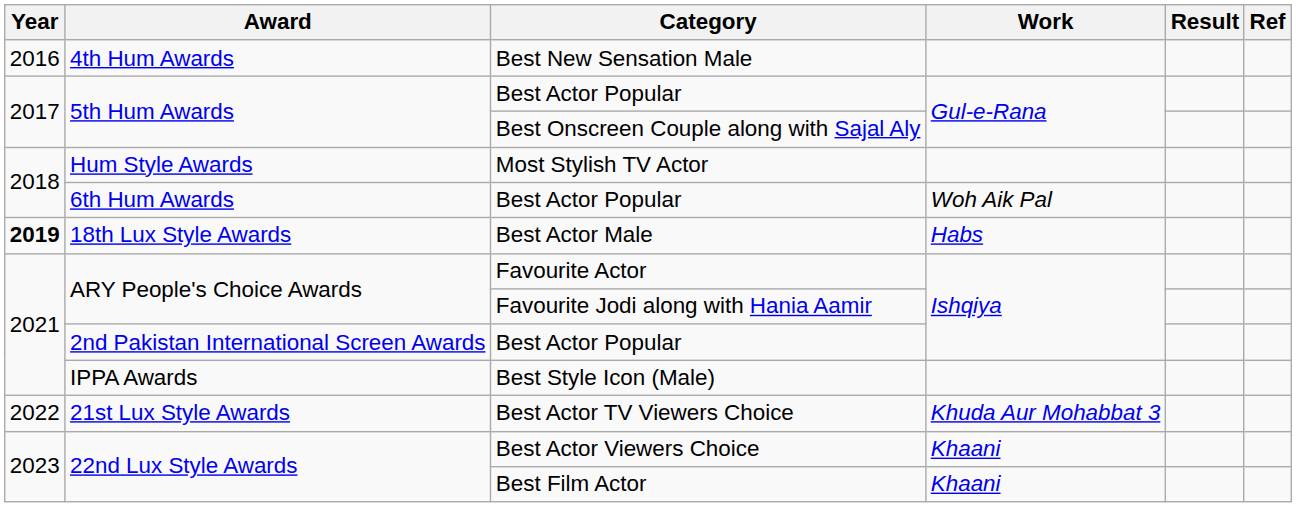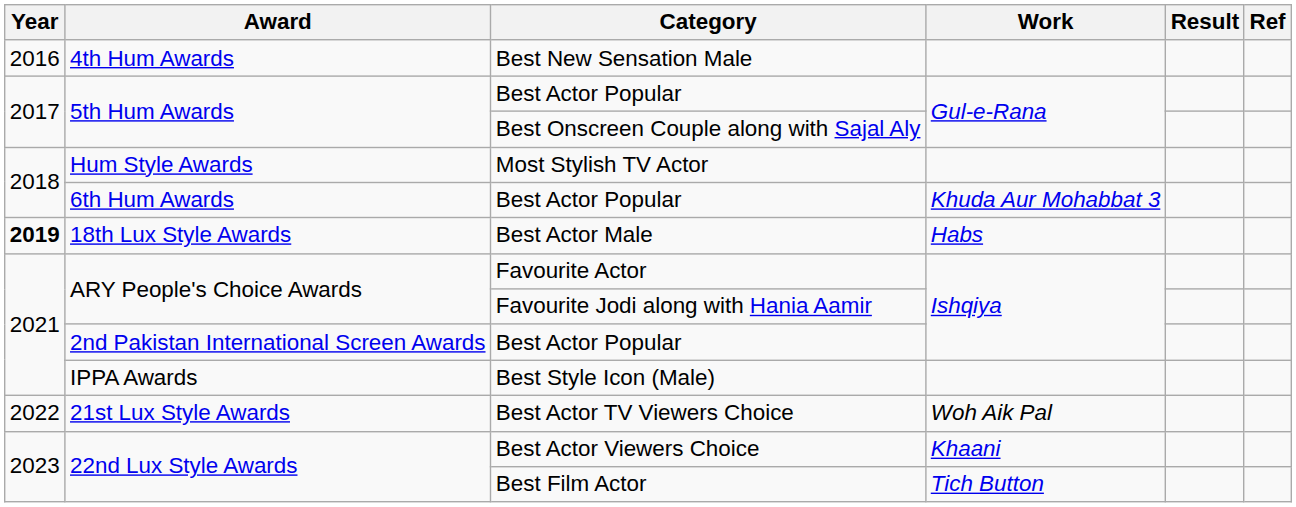 <table class="wikitable">
 <tr>
 <th>Year</th>
 <th>Award</th>
 <th>Category</th>
 <th>Work</th>
 <th>Result</th>
 <th>Ref</th>
 </tr>
 <tr>
 <td>2016</td>
 <td><a href='#'>4th Hum Awards</a></td>
 <td>Best New Sensation Male</td>
 <td></td>
 <td></td>
 <td></td>
 </tr>
 <tr>
 <td rowspan="2">2017</td>
 <td rowspan="2"><a href='#'>5th Hum Awards</a></td>
 <td>Best Actor Popular</td>
 <td rowspan="2"><em><a href='#'>Gul-e-Rana</a></em></td>
 <td></td>
 <td></td>
 </tr>
 <tr>
 <td>Best Onscreen Couple along with <a href='#'>Sajal Aly</a></td>
 <td></td>
 <td></td>
 </tr>
 <tr>
 <td rowspan="2">2018</td>
 <td><a href='#'>Hum Style Awards</a></td>
 <td>Most Stylish TV Actor</td>
 <td></td>
 <td></td>
 <td></td>
 </tr>
 <tr>
 <td><a href='#'>6th Hum Awards</a></td>
 <td>Best Actor Popular</td>
-<td><em>Woh Aik Pal</em></td>
+<td><em><a href='#'>Khuda Aur Mohabbat 3</a></em></td>
 <td></td>
 <td></td>
 </tr>
 <tr>
 <td><strong>2019</strong></td>
 <td><a href='#'>18th Lux Style Awards</a></td>
 <td>Best Actor Male</td>
 <td><em><a href='#'>Habs</a></em></td>
 <td></td>
 <td></td>
 </tr>
 <tr>
 <td rowspan="4">2021</td>
 <td rowspan="2">ARY People's Choice Awards</td>
 <td>Favourite Actor</td>
 <td rowspan="3"><em><a href='#'>Ishqiya</a></em></td>
 <td></td>
 <td></td>
 </tr>
 <tr>
 <td>Favourite Jodi along with <a href='#'>Hania Aamir</a></td>
 <td></td>
 <td></td>
 </tr>
 <tr>
 <td><a href='#'>2nd Pakistan International Screen Awards</a></td>
 <td>Best Actor Popular</td>
 <td></td>
 <td></td>
 </tr>
 <tr>
 <td>IPPA Awards</td>
 <td>Best Style Icon (Male)</td>
 <td></td>
 <td></td>
 <td></td>
 </tr>
 <tr>
 <td>2022</td>
 <td><a href='#'>21st Lux Style Awards</a></td>
 <td>Best Actor TV Viewers Choice</td>
-<td><em><a href='#'>Khuda Aur Mohabbat 3</a></em></td>
+<td><em>Woh Aik Pal</em></td>
 <td></td>
 <td></td>
 </tr>
 <tr>
 <td rowspan="2">2023</td>
 <td rowspan="2"><a href='#'>22nd Lux Style Awards</a></td>
 <td>Best Actor Viewers Choice</td>
 <td><em><a href='#'>Khaani</a></em></td>
 <td></td>
 <td></td>
 </tr>
 <tr>
 <td>Best Film Actor</td>
-<td><em><a href='#'>Khaani</a></em></td>
+<td><em><a href='#'>Tich Button</a></em></td>
 <td></td>
 <td></td>
 </tr>
 </table>
